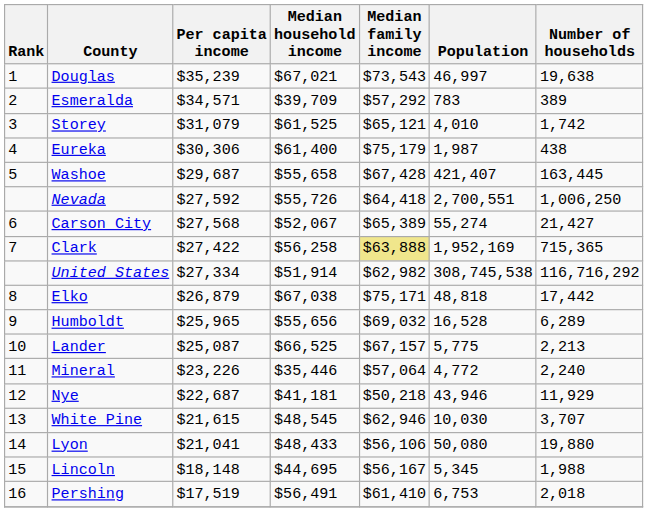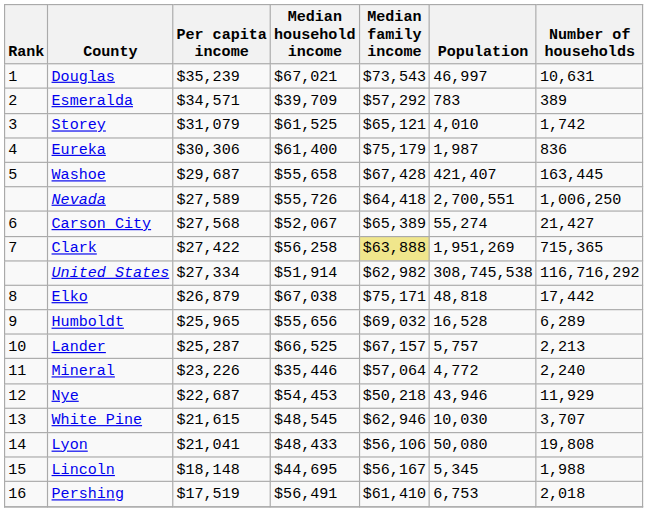 <table class="wikitable sortable">
 <tr valign=bottom>
 <th>Rank</th>
 <th>County</th>
 <th>Per capita<br>income</th>
 <th>Median<br>household<br>income</th>
 <th>Median<br>family<br>income</th>
 <th>Population</th>
 <th>Number of<br>households</th>
 </tr>
 <tr>
 <td>1</td>
 <td><a href='#'>Douglas</a></td>
 <td>$35,239</td>
 <td>$67,021</td>
 <td>$73,543</td>
 <td>46,997</td>
-<td>19,638</td>
+<td>10,631</td>
 </tr>
 <tr>
 <td>2</td>
 <td><a href='#'>Esmeralda</a></td>
 <td>$34,571</td>
 <td>$39,709</td>
 <td>$57,292</td>
 <td>783</td>
 <td>389</td>
 </tr>
 <tr>
 <td>3</td>
 <td><a href='#'>Storey</a></td>
 <td>$31,079</td>
 <td>$61,525</td>
 <td>$65,121</td>
 <td>4,010</td>
 <td>1,742</td>
 </tr>
 <tr>
 <td>4</td>
 <td><a href='#'>Eureka</a></td>
 <td>$30,306</td>
 <td>$61,400</td>
 <td>$75,179</td>
 <td>1,987</td>
-<td>438</td>
+<td>836</td>
 </tr>
 <tr>
 <td>5</td>
 <td><a href='#'>Washoe</a></td>
 <td>$29,687</td>
 <td>$55,658</td>
 <td>$67,428</td>
 <td>421,407</td>
 <td>163,445</td>
 </tr>
 <tr>
 <td></td>
 <td><em><a href='#'>Nevada</a></em></td>
-<td>$27,592</td>
+<td>$27,589</td>
 <td>$55,726</td>
 <td>$64,418</td>
 <td>2,700,551</td>
 <td>1,006,250</td>
 </tr>
 <tr>
 <td>6</td>
 <td><a href='#'>Carson City</a></td>
 <td>$27,568</td>
 <td>$52,067</td>
 <td>$65,389</td>
 <td>55,274</td>
 <td>21,427</td>
 </tr>
 <tr>
 <td>7</td>
 <td><a href='#'>Clark</a></td>
 <td>$27,422</td>
 <td>$56,258</td>
 <td style="background: khaki;">$63,888</td>
-<td>1,952,169</td>
+<td>1,951,269</td>
 <td>715,365</td>
 </tr>
 <tr>
 <td></td>
 <td><em><a href='#'>United States</a></em></td>
 <td>$27,334</td>
 <td>$51,914</td>
 <td>$62,982</td>
 <td>308,745,538</td>
 <td>116,716,292</td>
 </tr>
 <tr>
 <td>8</td>
 <td><a href='#'>Elko</a></td>
 <td>$26,879</td>
 <td>$67,038</td>
 <td>$75,171</td>
 <td>48,818</td>
 <td>17,442</td>
 </tr>
 <tr>
 <td>9</td>
 <td><a href='#'>Humboldt</a></td>
 <td>$25,965</td>
 <td>$55,656</td>
 <td>$69,032</td>
 <td>16,528</td>
 <td>6,289</td>
 </tr>
 <tr>
 <td>10</td>
 <td><a href='#'>Lander</a></td>
-<td>$25,087</td>
+<td>$25,287</td>
 <td>$66,525</td>
 <td>$67,157</td>
-<td>5,775</td>
+<td>5,757</td>
 <td>2,213</td>
 </tr>
 <tr>
 <td>11</td>
 <td><a href='#'>Mineral</a></td>
 <td>$23,226</td>
 <td>$35,446</td>
 <td>$57,064</td>
 <td>4,772</td>
 <td>2,240</td>
 </tr>
 <tr>
 <td>12</td>
 <td><a href='#'>Nye</a></td>
 <td>$22,687</td>
-<td>$41,181</td>
+<td>$54,453</td>
 <td>$50,218</td>
 <td>43,946</td>
 <td>11,929</td>
 </tr>
 <tr>
 <td>13</td>
 <td><a href='#'>White Pine</a></td>
 <td>$21,615</td>
 <td>$48,545</td>
 <td>$62,946</td>
 <td>10,030</td>
 <td>3,707</td>
 </tr>
 <tr>
 <td>14</td>
 <td><a href='#'>Lyon</a></td>
 <td>$21,041</td>
 <td>$48,433</td>
 <td>$56,106</td>
 <td>50,080</td>
-<td>19,880</td>
+<td>19,808</td>
 </tr>
 <tr>
 <td>15</td>
 <td><a href='#'>Lincoln</a></td>
 <td>$18,148</td>
 <td>$44,695</td>
 <td>$56,167</td>
 <td>5,345</td>
 <td>1,988</td>
 </tr>
 <tr>
 <td>16</td>
 <td><a href='#'>Pershing</a></td>
 <td>$17,519</td>
 <td>$56,491</td>
 <td>$61,410</td>
 <td>6,753</td>
 <td>2,018</td>
 </tr>
 <tr>
 </tr>
 </table>
